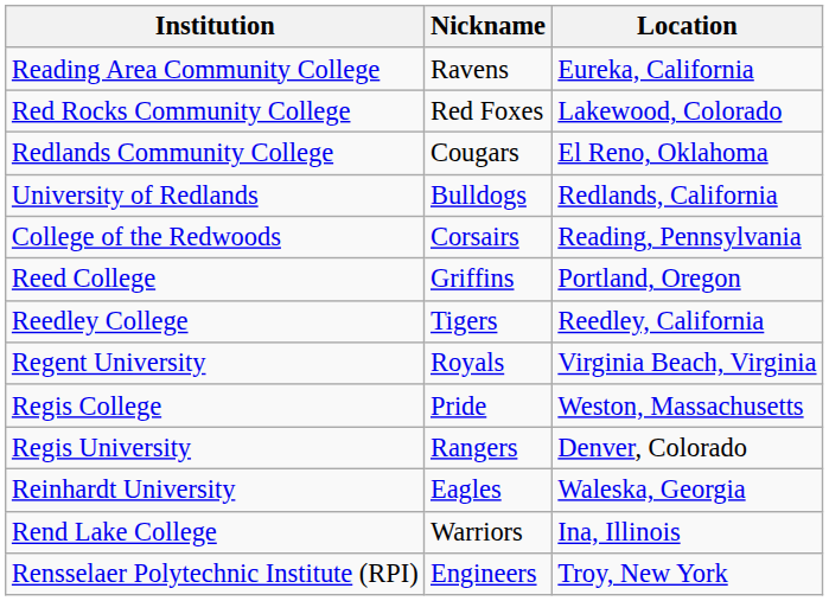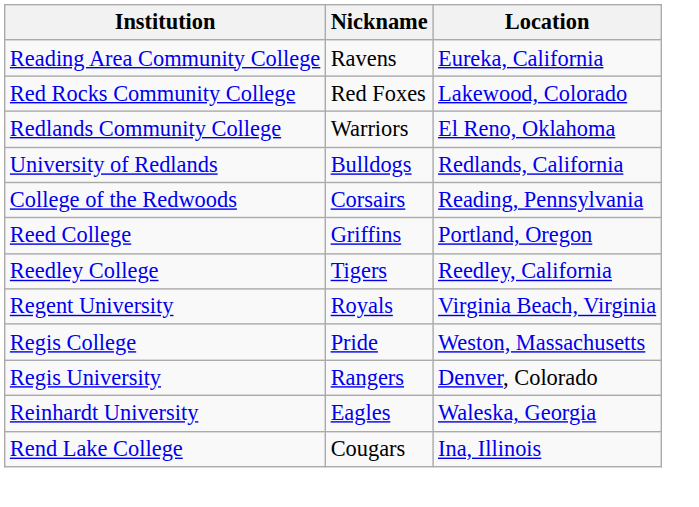 <table class="wikitable">
 <tr>
 <th>Institution</th>
 <th>Nickname</th>
 <th>Location</th>
 </tr>
 <tr>
 <td><a href='#'>Reading Area Community College</a></td>
 <td>Ravens</td>
 <td><a href='#'>Eureka, California</a></td>
 </tr>
 <tr>
 <td><a href='#'>Red Rocks Community College</a></td>
 <td>Red Foxes</td>
 <td><a href='#'>Lakewood, Colorado</a></td>
 </tr>
 <tr>
 <td><a href='#'>Redlands Community College</a></td>
-<td>Cougars</td>
+<td>Warriors</td>
 <td><a href='#'>El Reno, Oklahoma</a></td>
 </tr>
 <tr>
 <td><a href='#'>University of Redlands</a></td>
 <td><a href='#'>Bulldogs</a></td>
 <td><a href='#'>Redlands, California</a></td>
 </tr>
 <tr>
 <td><a href='#'>College of the Redwoods</a></td>
 <td><a href='#'>Corsairs</a></td>
 <td><a href='#'>Reading, Pennsylvania</a></td>
 </tr>
 <tr>
 <td><a href='#'>Reed College</a></td>
 <td><a href='#'>Griffins</a></td>
 <td><a href='#'>Portland, Oregon</a></td>
 </tr>
 <tr>
 <td><a href='#'>Reedley College</a></td>
 <td><a href='#'>Tigers</a></td>
 <td><a href='#'>Reedley, California</a></td>
 </tr>
 <tr>
 <td><a href='#'>Regent University</a></td>
 <td><a href='#'>Royals</a></td>
 <td><a href='#'>Virginia Beach, Virginia</a></td>
 </tr>
 <tr>
 <td><a href='#'>Regis College</a></td>
 <td><a href='#'>Pride</a></td>
 <td><a href='#'>Weston, Massachusetts</a></td>
 </tr>
 <tr>
 <td><a href='#'>Regis University</a></td>
 <td><a href='#'>Rangers</a></td>
 <td><a href='#'>Denver</a>, Colorado</td>
 </tr>
 <tr>
 <td><a href='#'>Reinhardt University</a></td>
 <td><a href='#'>Eagles</a></td>
 <td><a href='#'>Waleska, Georgia</a></td>
 </tr>
 <tr>
 <td><a href='#'>Rend Lake College</a></td>
-<td>Warriors</td>
+<td>Cougars</td>
 <td><a href='#'>Ina, Illinois</a></td>
 </tr>
-<tr>
-<td><a href='#'>Rensselaer Polytechnic Institute</a> (RPI)</td>
-<td><a href='#'>Engineers</a></td>
-<td><a href='#'>Troy, New York</a></td>
-</tr>
 </table>
